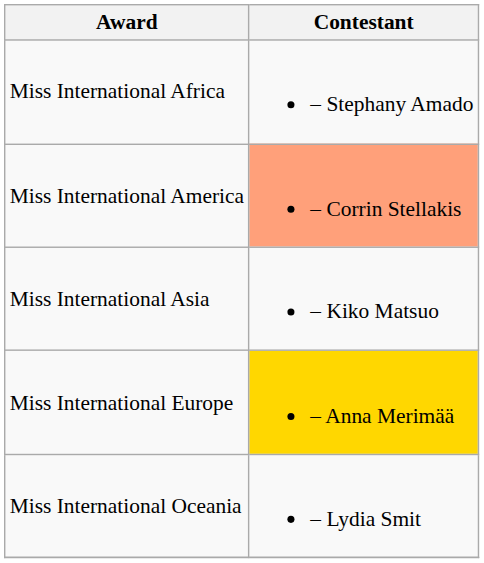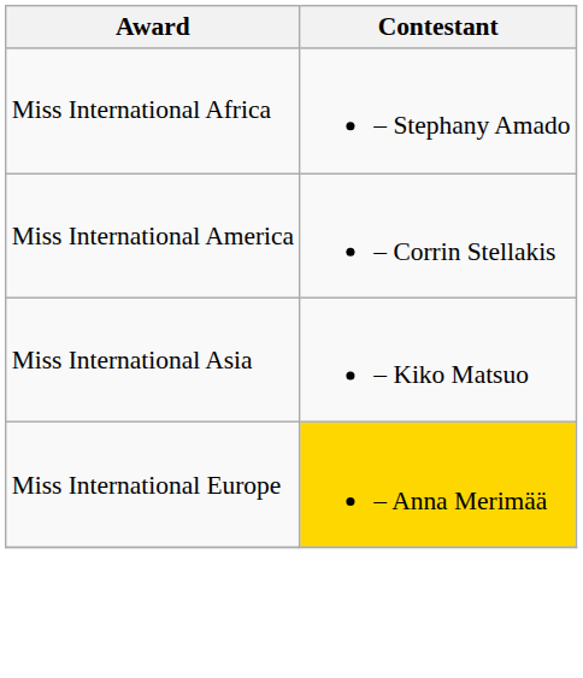 <table class="wikitable sortable" style="font-size:95%;">
 <tr>
 <th>Award</th>
 <th>Contestant</th>
 </tr>
 <tr>
 <td>Miss International Africa</td>
 <td><br><ul><li> – Stephany Amado</li></ul></td>
 </tr>
 <tr>
 <td>Miss International America</td>
-<td style="background: lightsalmon;"><br><ul><li> – Corrin Stellakis</li></ul></td>
+<td><br><ul><li> – Corrin Stellakis</li></ul></td>
 </tr>
 <tr>
 <td>Miss International Asia</td>
 <td><br><ul><li> – Kiko Matsuo</li></ul></td>
 </tr>
 <tr>
 <td>Miss International Europe</td>
 <td style="background: gold;"><br><ul><li> – Anna Merimää</li></ul></td>
 </tr>
 <tr>
-<td>Miss International Oceania</td>
-<td><br><ul><li> – Lydia Smit</li></ul></td>
-</tr>
-<tr>
 </tr>
 </table>
